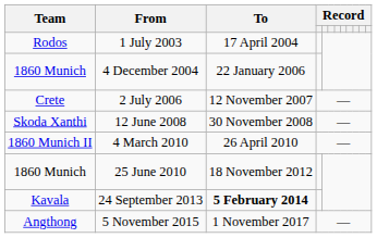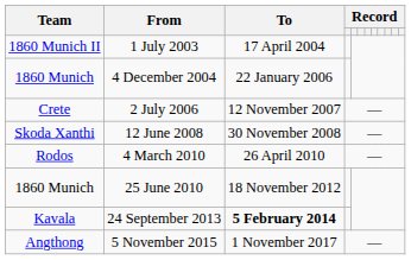 <table class="wikitable" style="text-align: center">
 <tr>
 <th rowspan=2>Team</th>
 <th rowspan=2>From</th>
 <th rowspan=2>To</th>
 <th colspan=9>Record</th>
 </tr>
 <tr>
 <th></th>
 <th></th>
 <th></th>
 <th></th>
 <th></th>
 <th></th>
 <th></th>
 <th></th>
 <th></th>
 </tr>
 <tr>
-<td><a href='#'>Rodos</a></td>
+<td><a href='#'>1860 Munich II</a></td>
 <td>1 July 2003</td>
 <td>17 April 2004<br></td>
 <td></td>
 </tr>
 <tr>
 <td><a href='#'>1860 Munich</a></td>
 <td>4 December 2004</td>
 <td>22 January 2006<br></td>
 <td><br><br></td>
 </tr>
 <tr>
 <td><a href='#'>Crete</a></td>
 <td>2 July 2006</td>
 <td>12 November 2007<br></td>
 <td colspan=9>— </td>
 </tr>
 <tr>
 <td><a href='#'>Skoda Xanthi</a></td>
 <td>12 June 2008</td>
 <td>30 November 2008<br></td>
 <td colspan=9>— </td>
 </tr>
 <tr>
-<td><a href='#'>1860 Munich II</a></td>
+<td><a href='#'>Rodos</a></td>
 <td>4 March 2010</td>
 <td>26 April 2010<br></td>
 <td colspan=9>— </td>
 </tr>
 <tr>
 <td>1860 Munich</td>
 <td>25 June 2010</td>
 <td>18 November 2012<br></td>
 <td><br> <br></td>
 </tr>
 <tr>
 <td><a href='#'>Kavala</a></td>
 <td>24 September 2013</td>
 <td><strong>5 February 2014<br></strong></td>
 <td></td>
 </tr>
 <tr>
 <td><a href='#'>Angthong</a></td>
 <td>5 November 2015</td>
 <td>1 November 2017<br></td>
 <td colspan=9>— </td>
 </tr>
 </table>
